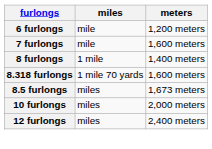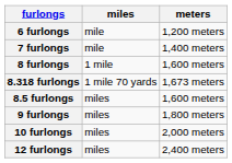 <table class="wikitable plainrowheaders" style="float:left; vertical-align:top;">
 <tr>
 <th scope= "col"><a href='#'>furlongs</a></th>
 <th scope= "col">miles</th>
 <th scope= "col">meters</th>
 </tr>
 <tr>
 <th scope="row">6 furlongs</th>
 <td> mile</td>
 <td>1,200 meters</td>
 </tr>
 <tr>
 <th scope="row">7 furlongs</th>
 <td> mile</td>
-<td>1,600 meters</td>
+<td>1,400 meters</td>
 </tr>
 <tr>
 <th scope="row">8 furlongs</th>
 <td>1 mile</td>
-<td>1,400 meters</td>
+<td>1,600 meters</td>
 </tr>
 <tr>
 <th scope="row">8.318 furlongs</th>
 <td>1 mile 70 yards</td>
-<td>1,600 meters</td>
+<td>1,673 meters</td>
 </tr>
 <tr>
 <th scope="row">8.5 furlongs</th>
 <td> miles</td>
-<td>1,673 meters</td>
+<td>1,600 meters</td>
+</tr>
+<tr>
+<th scope="row">9 furlongs</th>
+<td> miles</td>
+<td>1,800 meters</td>
 </tr>
 <tr>
 <th scope="row">10 furlongs</th>
 <td> miles</td>
 <td>2,000 meters</td>
 </tr>
 <tr>
 <th scope="row">12 furlongs</th>
 <td> miles</td>
 <td>2,400 meters</td>
 </tr>
 </table>
